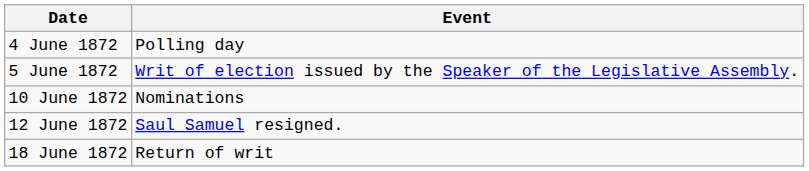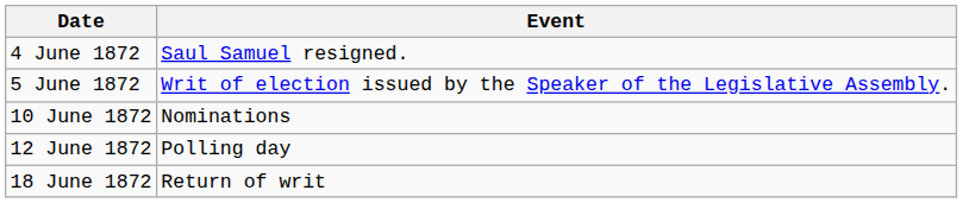 <table class="wikitable">
 <tr>
 <th>Date</th>
 <th>Event</th>
 </tr>
 <tr>
 <td>4 June 1872</td>
-<td>Polling day</td>
+<td><a href='#'>Saul Samuel</a> resigned.</td>
 </tr>
 <tr>
 <td>5 June 1872</td>
 <td><a href='#'>Writ of election</a> issued by the <a href='#'>Speaker of the Legislative Assembly</a>.</td>
 </tr>
 <tr>
 <td>10 June 1872</td>
 <td>Nominations</td>
 </tr>
 <tr>
 <td>12 June 1872</td>
-<td><a href='#'>Saul Samuel</a> resigned.</td>
+<td>Polling day</td>
 </tr>
 <tr>
 <td>18 June 1872</td>
 <td>Return of writ</td>
 </tr>
 </table>
